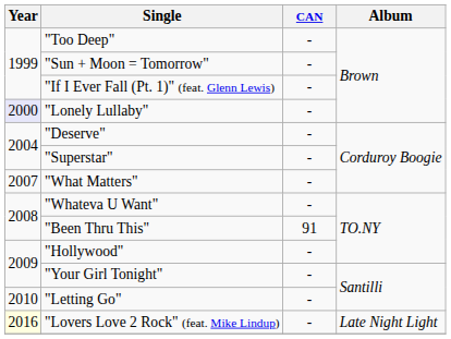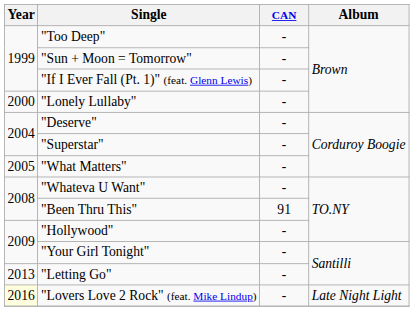 <table class="wikitable" style="text-align:center;">
 <tr>
 <th>Year</th>
 <th>Single</th>
 <th style="width:50px;"><small><a href='#'>CAN</a></small></th>
 <th>Album</th>
 </tr>
 <tr>
 <td style="text-align:left;" rowspan="3">1999</td>
 <td style="text-align:left;">"Too Deep"</td>
 <td>-</td>
 <td style="text-align:left;" rowspan="4"><em>Brown</em></td>
 </tr>
 <tr>
 <td align="left">"Sun + Moon = Tomorrow"</td>
 <td style="text-align:center;">-</td>
 </tr>
 <tr>
 <td style="text-align:left;">"If I Ever Fall (Pt. 1)" <small>(feat. <a href='#'>Glenn Lewis</a>)</small></td>
 <td>-</td>
 </tr>
 <tr>
-<td style="background: lavender; text-align:left;" rowspan="1">2000</td>
+<td style="text-align:left;" rowspan="1">2000</td>
 <td style="text-align:left;">"Lonely Lullaby"</td>
 <td>-</td>
 </tr>
 <tr>
 <td style="text-align:left;" rowspan="2">2004</td>
 <td style="text-align:left;">"Deserve"</td>
 <td>-</td>
 <td style="text-align:left;" rowspan="3"><em>Corduroy Boogie</em></td>
 </tr>
 <tr>
 <td align="left">"Superstar"</td>
 <td style="text-align:center;">-</td>
 </tr>
 <tr>
-<td style="text-align:left;" rowspan="1">2007</td>
+<td style="text-align:left;" rowspan="1">2005</td>
 <td style="text-align:left;">"What Matters"</td>
 <td>-</td>
 </tr>
 <tr>
 <td style="text-align:left;" rowspan="2">2008</td>
 <td style="text-align:left;">"Whateva U Want"</td>
 <td>-</td>
 <td style="text-align:left;" rowspan="3"><em>TO.NY</em></td>
 </tr>
 <tr>
 <td style="text-align:left;">"Been Thru This"</td>
 <td>91</td>
 </tr>
 <tr>
 <td style="text-align:left;" rowspan="2">2009</td>
 <td align="left">"Hollywood"</td>
 <td style="text-align:center;">-</td>
 </tr>
 <tr>
 <td style="text-align:left;">"Your Girl Tonight"</td>
 <td>-</td>
 <td style="text-align:left;" rowspan="2"><em>Santilli</em></td>
 </tr>
 <tr>
-<td style="text-align:left;">2010</td>
+<td style="text-align:left;">2013</td>
 <td align="left">"Letting Go"</td>
 <td style="text-align:center;">-</td>
 </tr>
 <tr>
 <td style="background: lightyellow; text-align:left;" rowspan="1">2016</td>
 <td style="text-align:left;">"Lovers Love 2 Rock" <small>(feat. <a href='#'>Mike Lindup</a>)</small></td>
 <td>-</td>
 <td style="text-align:left;" rowspan="1"><em>Late Night Light</em></td>
 </tr>
 <tr>
 </tr>
 </table>
